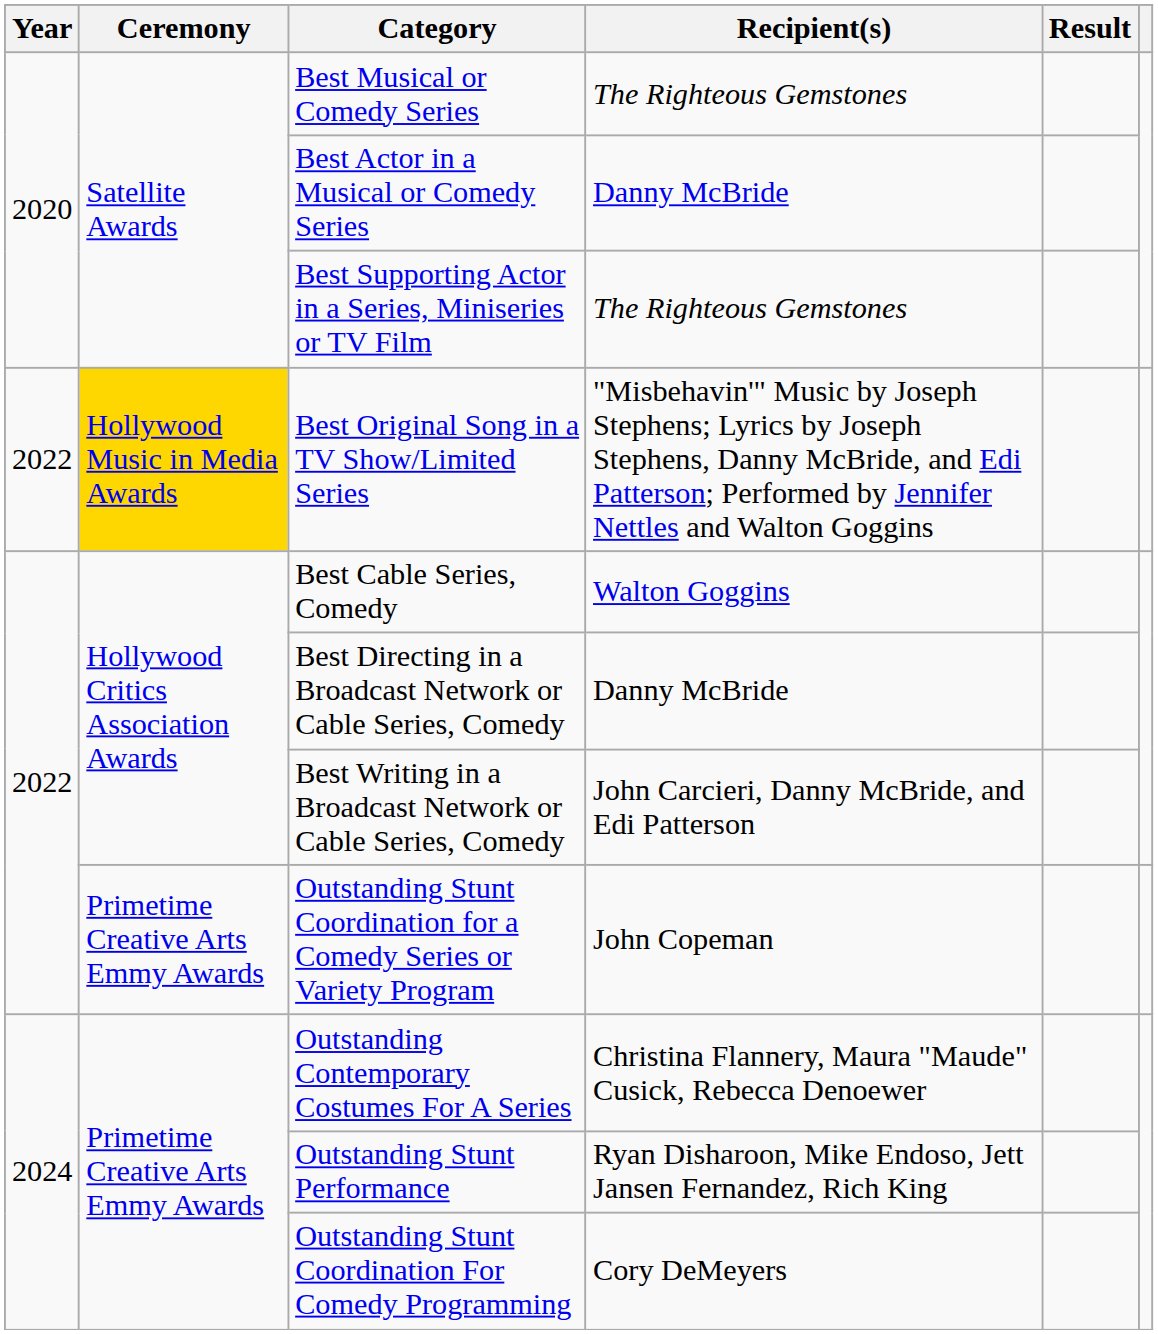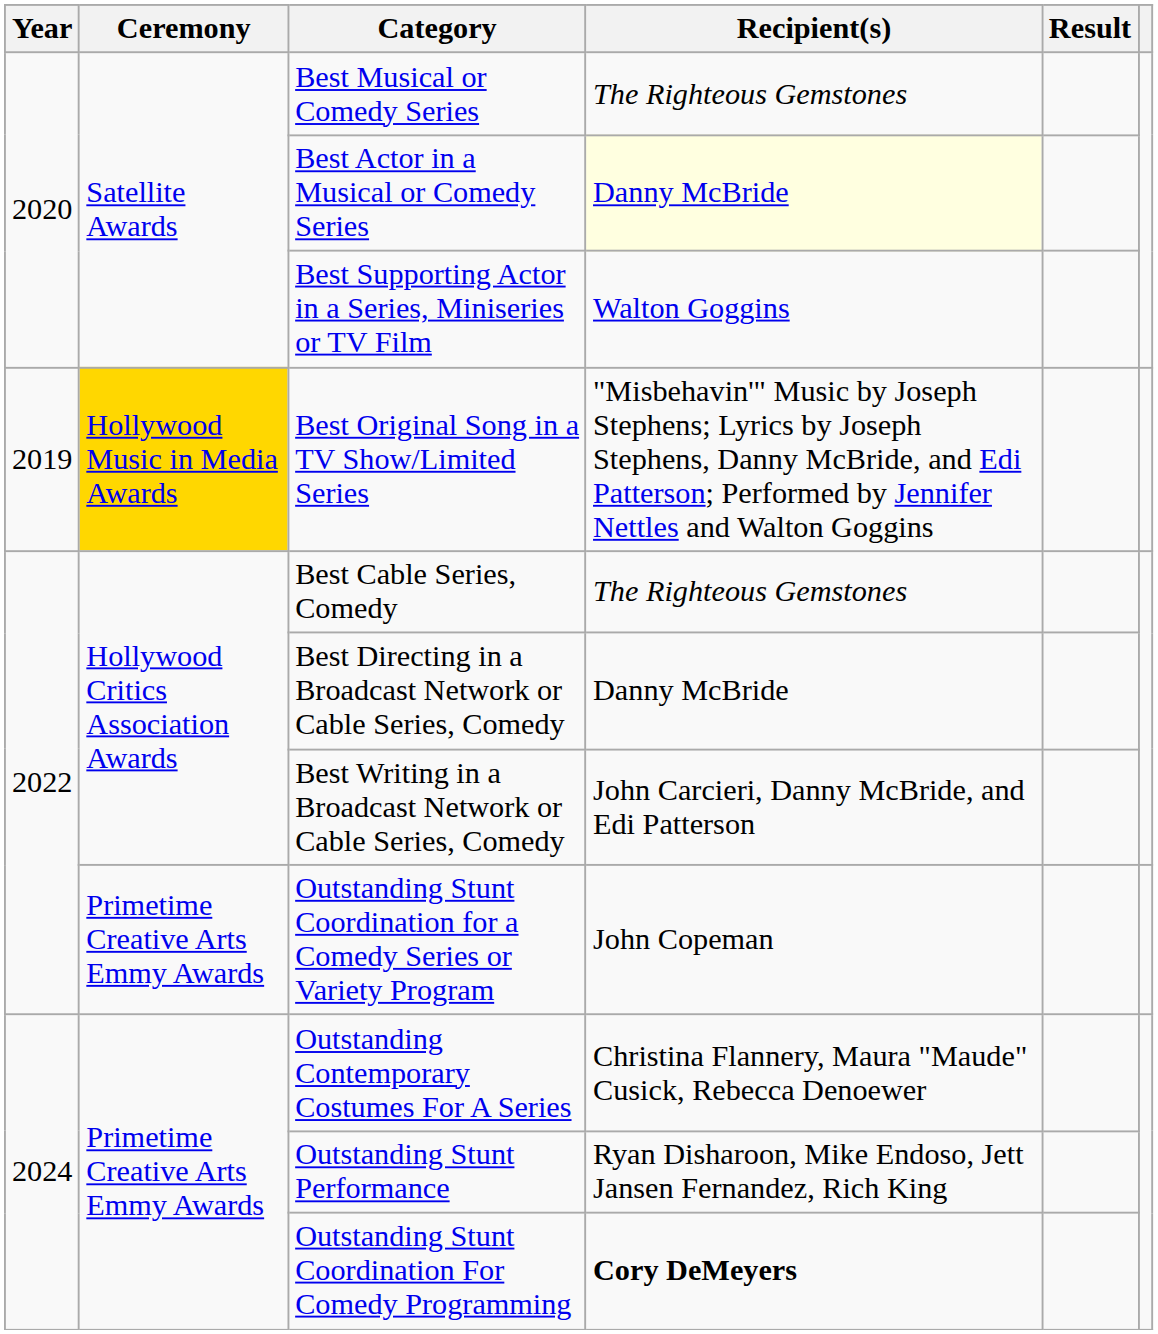 <table class="wikitable sortable plainrowheaders">
 <tr>
 <th scope="col">Year</th>
 <th scope="col">Ceremony</th>
 <th scope="col">Category</th>
 <th scope="col">Recipient(s)</th>
 <th scope="col">Result</th>
 <th scope="col" class="unsortable"></th>
 </tr>
 <tr>
 <td align="center" rowspan="3">2020</td>
 <td rowspan=3><a href='#'>Satellite Awards</a></td>
 <td><a href='#'>Best Musical or Comedy Series</a></td>
 <td><em>The Righteous Gemstones</em></td>
 <td></td>
 <td align="center" rowspan="3"></td>
 </tr>
 <tr>
 <td><a href='#'>Best Actor in a Musical or Comedy Series</a></td>
-<td><a href='#'>Danny McBride</a></td>
+<td style="background: lightyellow;"><a href='#'>Danny McBride</a></td>
 <td></td>
 </tr>
 <tr>
 <td><a href='#'>Best Supporting Actor in a Series, Miniseries or TV Film</a></td>
-<td><em>The Righteous Gemstones</em></td>
+<td><a href='#'>Walton Goggins</a></td>
 <td></td>
 </tr>
 <tr>
-<td align="center">2022</td>
+<td align="center">2019</td>
 <td style="background: gold;"><a href='#'>Hollywood Music in Media Awards</a></td>
 <td><a href='#'>Best Original Song in a TV Show/Limited Series</a></td>
 <td>"Misbehavin'" Music by Joseph Stephens; Lyrics by Joseph Stephens, Danny McBride, and <a href='#'>Edi Patterson</a>; Performed by <a href='#'>Jennifer Nettles</a> and Walton Goggins</td>
 <td></td>
 <td align="center"></td>
 </tr>
 <tr>
 <td align="center" rowspan="4">2022</td>
 <td rowspan="3"><a href='#'>Hollywood Critics Association Awards</a></td>
 <td>Best Cable Series, Comedy</td>
-<td><a href='#'>Walton Goggins</a></td>
+<td><em>The Righteous Gemstones</em></td>
 <td></td>
 <td align="center" rowspan="3"></td>
 </tr>
 <tr>
 <td>Best Directing in a Broadcast Network or Cable Series, Comedy</td>
 <td>Danny McBride </td>
 <td></td>
 </tr>
 <tr>
 <td>Best Writing in a Broadcast Network or Cable Series, Comedy</td>
 <td>John Carcieri, Danny McBride, and Edi Patterson </td>
 <td></td>
 </tr>
 <tr>
 <td><a href='#'>Primetime Creative Arts Emmy Awards</a></td>
 <td><a href='#'>Outstanding Stunt Coordination for a Comedy Series or Variety Program</a></td>
 <td>John Copeman</td>
 <td></td>
 <td align="center"></td>
 </tr>
 <tr>
 <td align="center" rowspan="3">2024</td>
 <td rowspan="3"><a href='#'>Primetime Creative Arts Emmy Awards</a></td>
 <td><a href='#'>Outstanding Contemporary Costumes For A Series</a></td>
 <td>Christina Flannery, Maura "Maude" Cusick, Rebecca Denoewer</td>
 <td></td>
 <td align="center" rowspan="3"></td>
 </tr>
 <tr>
 <td><a href='#'>Outstanding Stunt Performance</a></td>
 <td>Ryan Disharoon, Mike Endoso, Jett Jansen Fernandez, Rich King</td>
 <td></td>
 </tr>
 <tr>
 <td><a href='#'>Outstanding Stunt Coordination For Comedy Programming</a></td>
-<td>Cory DeMeyers</td>
+<td><strong>Cory DeMeyers</strong></td>
 <td></td>
 </tr>
 </table>
